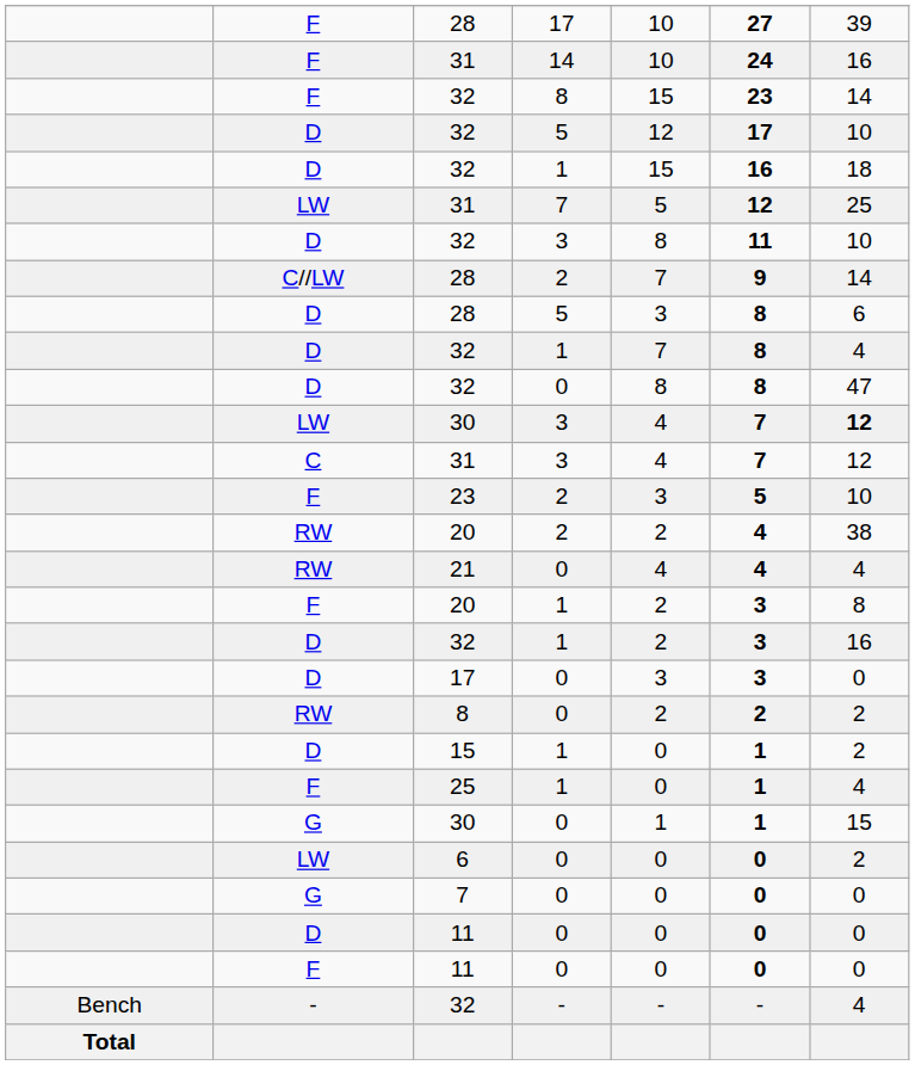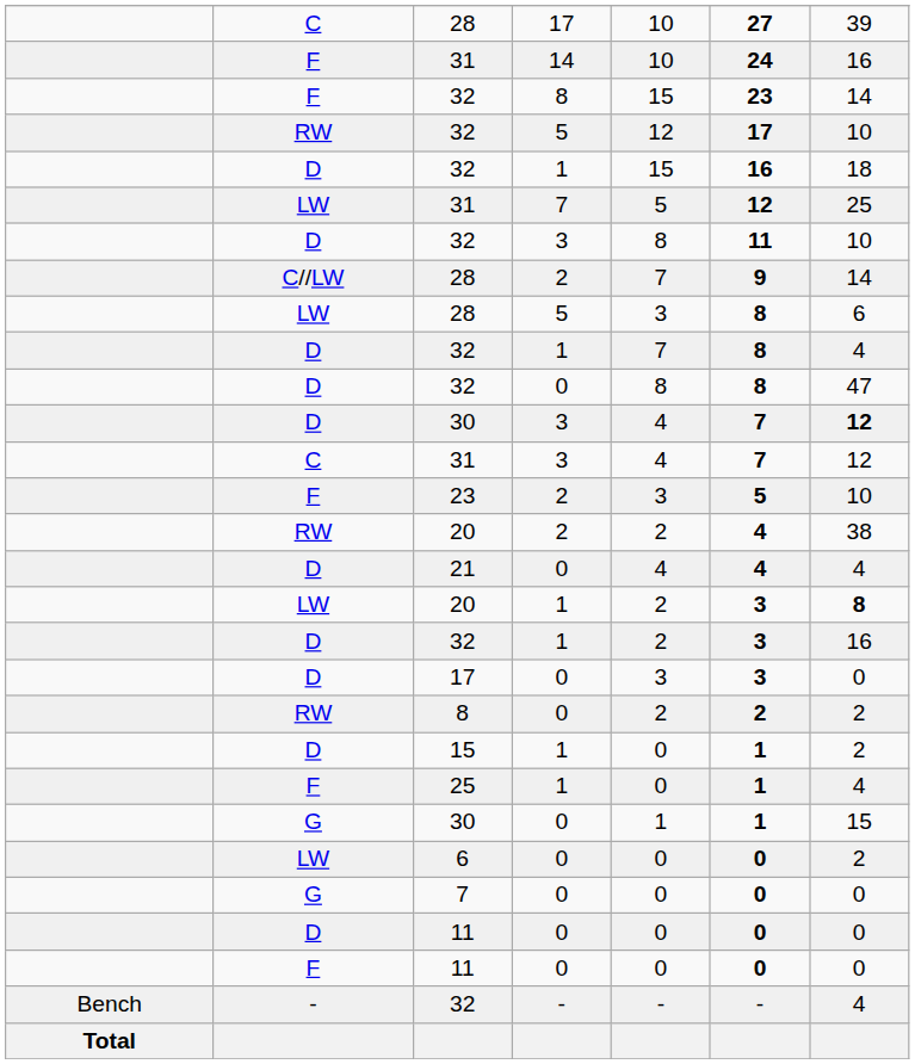 <table class="wikitable sortable" width ="50%">
 <tr align="center">
 </tr>
 <tr align="center" bgcolor="">
 <td></td>
-<td><a href='#'>F</a></td>
+<td><a href='#'>C</a></td>
 <td>28</td>
 <td>17</td>
 <td>10</td>
 <td><strong>27</strong></td>
 <td>39</td>
 </tr>
 <tr align="center" bgcolor="f0f0f0">
 <td></td>
 <td><a href='#'>F</a></td>
 <td>31</td>
 <td>14</td>
 <td>10</td>
 <td><strong>24</strong></td>
 <td>16</td>
 </tr>
 <tr align="center" bgcolor="">
 <td></td>
 <td><a href='#'>F</a></td>
 <td>32</td>
 <td>8</td>
 <td>15</td>
 <td><strong>23</strong></td>
 <td>14</td>
 </tr>
 <tr align="center" bgcolor="f0f0f0">
 <td></td>
-<td><a href='#'>D</a></td>
+<td><a href='#'>RW</a></td>
 <td>32</td>
 <td>5</td>
 <td>12</td>
 <td><strong>17</strong></td>
 <td>10</td>
 </tr>
 <tr align="center" bgcolor="">
 <td></td>
 <td><a href='#'>D</a></td>
 <td>32</td>
 <td>1</td>
 <td>15</td>
 <td><strong>16</strong></td>
 <td>18</td>
 </tr>
 <tr align="center" bgcolor="f0f0f0">
 <td></td>
 <td><a href='#'>LW</a></td>
 <td>31</td>
 <td>7</td>
 <td>5</td>
 <td><strong>12</strong></td>
 <td>25</td>
 </tr>
 <tr align="center" bgcolor="">
 <td></td>
 <td><a href='#'>D</a></td>
 <td>32</td>
 <td>3</td>
 <td>8</td>
 <td><strong>11</strong></td>
 <td>10</td>
 </tr>
 <tr align="center" bgcolor="f0f0f0">
 <td></td>
 <td><a href='#'>C</a>//<a href='#'>LW</a></td>
 <td>28</td>
 <td>2</td>
 <td>7</td>
 <td><strong>9</strong></td>
 <td>14</td>
 </tr>
 <tr align="center" bgcolor="">
 <td></td>
-<td><a href='#'>D</a></td>
+<td><a href='#'>LW</a></td>
 <td>28</td>
 <td>5</td>
 <td>3</td>
 <td><strong>8</strong></td>
 <td>6</td>
 </tr>
 <tr align="center" bgcolor="f0f0f0">
 <td></td>
 <td><a href='#'>D</a></td>
 <td>32</td>
 <td>1</td>
 <td>7</td>
 <td><strong>8</strong></td>
 <td>4</td>
 </tr>
 <tr align="center" bgcolor="">
 <td></td>
 <td><a href='#'>D</a></td>
 <td>32</td>
 <td>0</td>
 <td>8</td>
 <td><strong>8</strong></td>
 <td>47</td>
 </tr>
 <tr align="center" bgcolor="f0f0f0">
 <td></td>
-<td><a href='#'>LW</a></td>
+<td><a href='#'>D</a></td>
 <td>30</td>
 <td>3</td>
 <td>4</td>
 <td><strong>7</strong></td>
 <td><strong>12</strong></td>
 </tr>
 <tr align="center" bgcolor="">
 <td></td>
 <td><a href='#'>C</a></td>
 <td>31</td>
 <td>3</td>
 <td>4</td>
 <td><strong>7</strong></td>
 <td>12</td>
 </tr>
 <tr align="center" bgcolor="f0f0f0">
 <td></td>
 <td><a href='#'>F</a></td>
 <td>23</td>
 <td>2</td>
 <td>3</td>
 <td><strong>5</strong></td>
 <td>10</td>
 </tr>
 <tr align="center" bgcolor="">
 <td></td>
 <td><a href='#'>RW</a></td>
 <td>20</td>
 <td>2</td>
 <td>2</td>
 <td><strong>4</strong></td>
 <td>38</td>
 </tr>
 <tr align="center" bgcolor="f0f0f0">
 <td></td>
-<td><a href='#'>RW</a></td>
+<td><a href='#'>D</a></td>
 <td>21</td>
 <td>0</td>
 <td>4</td>
 <td><strong>4</strong></td>
 <td>4</td>
 </tr>
 <tr align="center" bgcolor="">
 <td></td>
-<td><a href='#'>F</a></td>
+<td><a href='#'>LW</a></td>
 <td>20</td>
 <td>1</td>
 <td>2</td>
 <td><strong>3</strong></td>
-<td>8</td>
+<td><strong>8</strong></td>
 </tr>
 <tr align="center" bgcolor="f0f0f0">
 <td></td>
 <td><a href='#'>D</a></td>
 <td>32</td>
 <td>1</td>
 <td>2</td>
 <td><strong>3</strong></td>
 <td>16</td>
 </tr>
 <tr align="center" bgcolor="">
 <td></td>
 <td><a href='#'>D</a></td>
 <td>17</td>
 <td>0</td>
 <td>3</td>
 <td><strong>3</strong></td>
 <td>0</td>
 </tr>
 <tr align="center" bgcolor="f0f0f0">
 <td></td>
 <td><a href='#'>RW</a></td>
 <td>8</td>
 <td>0</td>
 <td>2</td>
 <td><strong>2</strong></td>
 <td>2</td>
 </tr>
 <tr align="center" bgcolor="">
 <td></td>
 <td><a href='#'>D</a></td>
 <td>15</td>
 <td>1</td>
 <td>0</td>
 <td><strong>1</strong></td>
 <td>2</td>
 </tr>
 <tr align="center" bgcolor="f0f0f0">
 <td></td>
 <td><a href='#'>F</a></td>
 <td>25</td>
 <td>1</td>
 <td>0</td>
 <td><strong>1</strong></td>
 <td>4</td>
 </tr>
 <tr align="center" bgcolor="">
 <td></td>
 <td><a href='#'>G</a></td>
 <td>30</td>
 <td>0</td>
 <td>1</td>
 <td><strong>1</strong></td>
 <td>15</td>
 </tr>
 <tr align="center" bgcolor="f0f0f0">
 <td></td>
 <td><a href='#'>LW</a></td>
 <td>6</td>
 <td>0</td>
 <td>0</td>
 <td><strong>0</strong></td>
 <td>2</td>
 </tr>
 <tr align="center" bgcolor="">
 <td></td>
 <td><a href='#'>G</a></td>
 <td>7</td>
 <td>0</td>
 <td>0</td>
 <td><strong>0</strong></td>
 <td>0</td>
 </tr>
 <tr align="center" bgcolor="f0f0f0">
 <td></td>
 <td><a href='#'>D</a></td>
 <td>11</td>
 <td>0</td>
 <td>0</td>
 <td><strong>0</strong></td>
 <td>0</td>
 </tr>
 <tr align="center" bgcolor="">
 <td></td>
 <td><a href='#'>F</a></td>
 <td>11</td>
 <td>0</td>
 <td>0</td>
 <td><strong>0</strong></td>
 <td>0</td>
 </tr>
 <tr align="center" bgcolor="f0f0f0">
 <td>Bench</td>
 <td>-</td>
 <td>32</td>
 <td>-</td>
 <td>-</td>
 <td>-</td>
 <td>4</td>
 </tr>
 <tr>
 <th>Total</th>
 <th></th>
 <th></th>
 <th></th>
 <th></th>
 <th></th>
 <th></th>
 </tr>
 </table>
